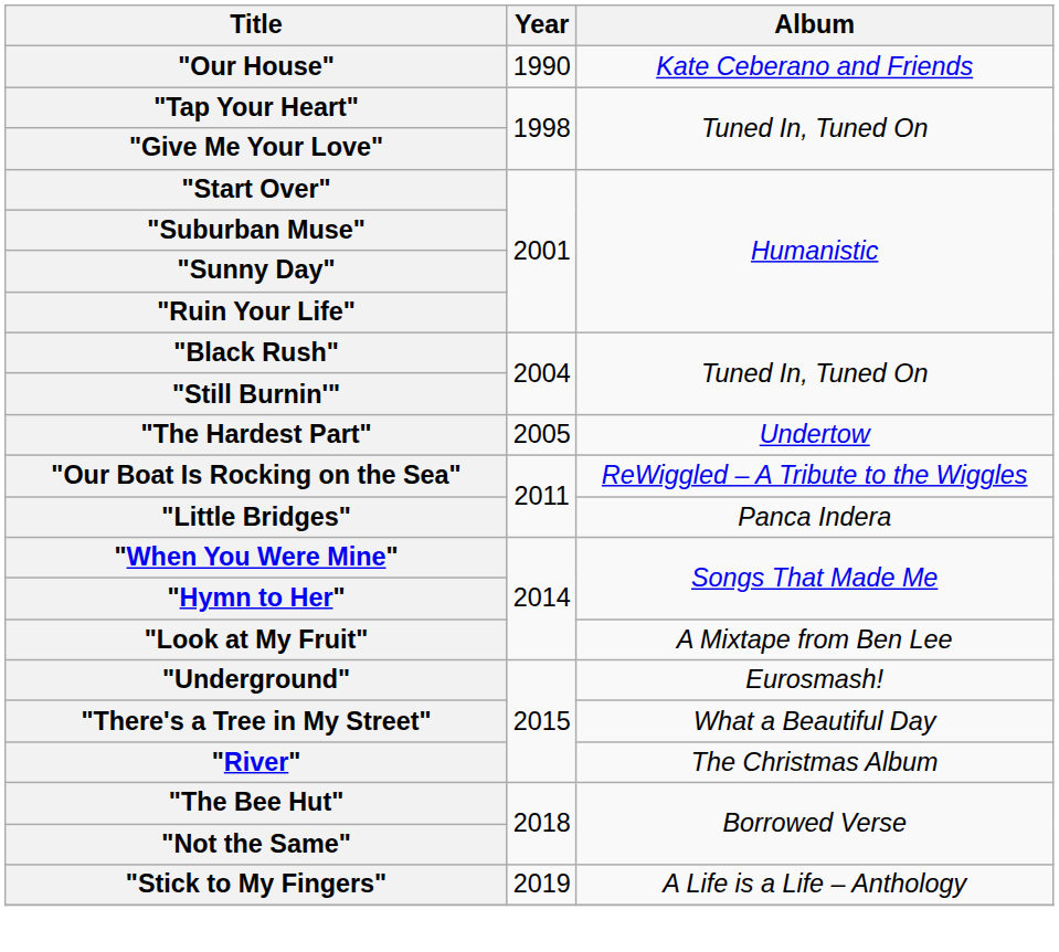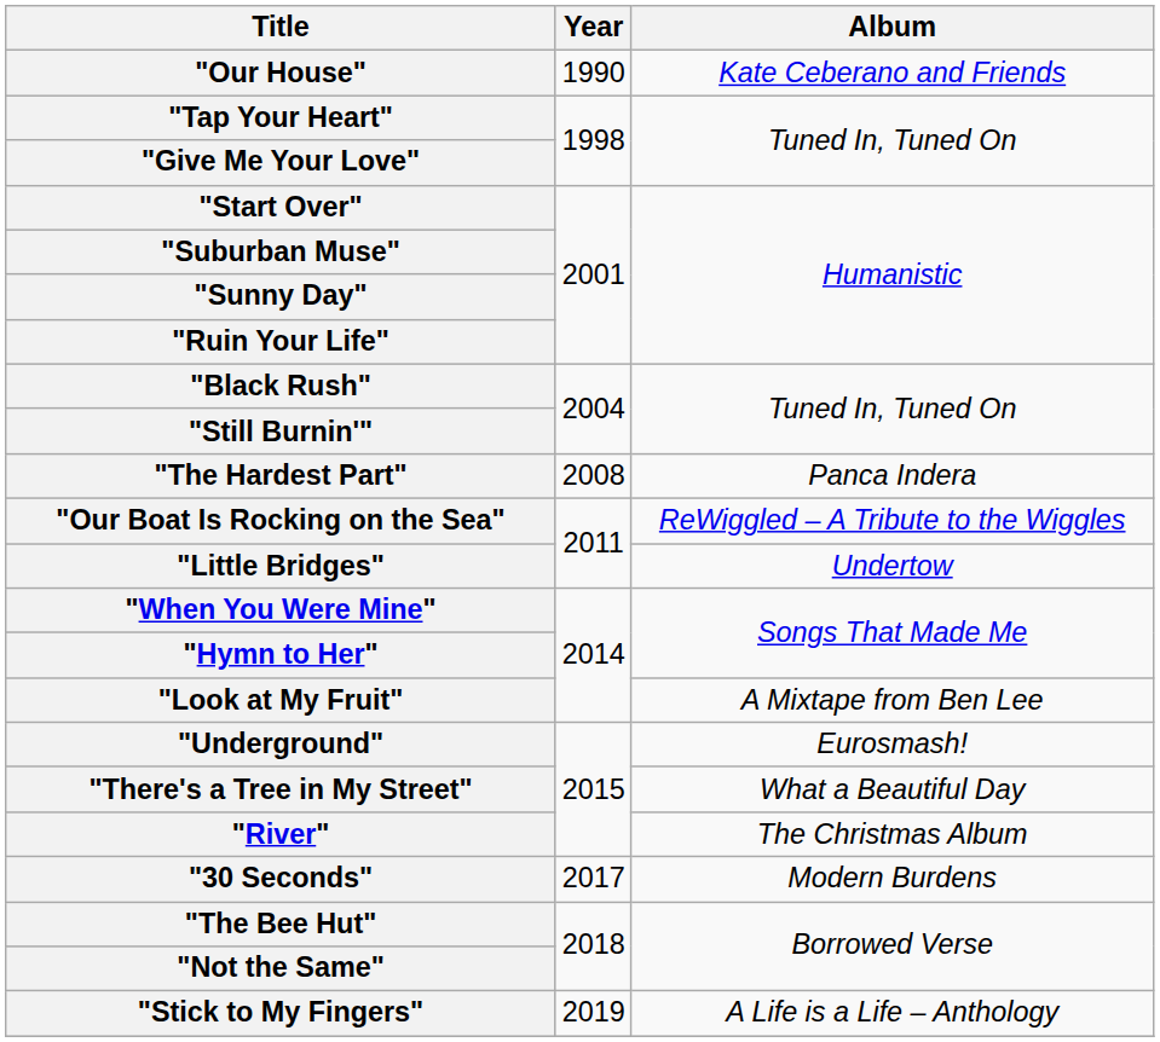 <table class="wikitable plainrowheaders" style="text-align:center;" border="1">
 <tr>
 <th scope="col" style="width:19em;">Title</th>
 <th scope="col" style="width:1em;">Year</th>
 <th scope="col" style="width:18em;">Album</th>
 </tr>
 <tr>
 <th scope="row">"Our House"</th>
 <td>1990</td>
 <td><em><a href='#'>Kate Ceberano and Friends</a></em></td>
 </tr>
 <tr>
 <th scope="row">"Tap Your Heart" </th>
 <td rowspan="2">1998</td>
 <td rowspan="2"><em>Tuned In, Tuned On</em></td>
 </tr>
 <tr>
 <th scope="row">"Give Me Your Love" </th>
 </tr>
 <tr>
 <th scope="row">"Start Over" </th>
 <td rowspan="4">2001</td>
 <td rowspan="4"><em><a href='#'>Humanistic</a></em></td>
 </tr>
 <tr>
 <th scope="row">"Suburban Muse" </th>
 </tr>
 <tr>
 <th scope="row">"Sunny Day" </th>
 </tr>
 <tr>
 <th scope="row">"Ruin Your Life" </th>
 </tr>
 <tr>
 <th scope="row">"Black Rush" </th>
 <td rowspan="2">2004</td>
 <td rowspan="2"><em>Tuned In, Tuned On</em></td>
 </tr>
 <tr>
 <th scope="row">"Still Burnin'" </th>
 </tr>
 <tr>
 <th scope="row">"The Hardest Part" </th>
-<td>2005</td>
-<td><em><a href='#'>Undertow</a></em></td>
+<td>2008</td>
+<td><em>Panca Indera</em></td>
 </tr>
 <tr>
 <th scope="row">"Our Boat Is Rocking on the Sea"</th>
 <td rowspan="2">2011</td>
 <td><em><a href='#'>ReWiggled – A Tribute to the Wiggles</a></em></td>
 </tr>
 <tr>
 <th scope="row">"Little Bridges" </th>
-<td><em>Panca Indera</em></td>
+<td><em><a href='#'>Undertow</a></em></td>
 </tr>
 <tr>
 <th scope="row">"<a href='#'>When You Were Mine</a>"</th>
 <td rowspan="3">2014</td>
 <td rowspan="2"><em><a href='#'>Songs That Made Me</a></em></td>
 </tr>
 <tr>
 <th scope="row">"<a href='#'>Hymn to Her</a>"</th>
 </tr>
 <tr>
 <th scope="row">"Look at My Fruit" </th>
 <td><em>A Mixtape from Ben Lee</em></td>
 </tr>
 <tr>
 <th scope="row">"Underground" </th>
 <td rowspan="3">2015</td>
 <td><em>Eurosmash!</em></td>
 </tr>
 <tr>
 <th scope="row">"There's a Tree in My Street" </th>
 <td><em>What a Beautiful Day</em></td>
 </tr>
 <tr>
 <th scope="row">"<a href='#'>River</a>" </th>
 <td><em>The Christmas Album</em></td>
 </tr>
 <tr>
+<th scope="row">"30 Seconds" </th>
+<td>2017</td>
+<td><em>Modern Burdens</em></td>
+</tr>
+<tr>
 <th scope="row">"The Bee Hut"</th>
 <td rowspan="2">2018</td>
 <td rowspan="2"><em>Borrowed Verse</em></td>
 </tr>
 <tr>
 <th scope="row">"Not the Same"</th>
 </tr>
 <tr>
 <th scope="row">"Stick to My Fingers" </th>
 <td>2019</td>
 <td><em>A Life is a Life – Anthology</em></td>
 </tr>
 <tr>
 </tr>
 </table>
